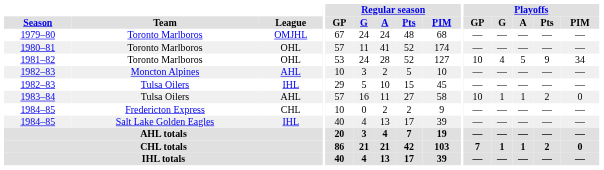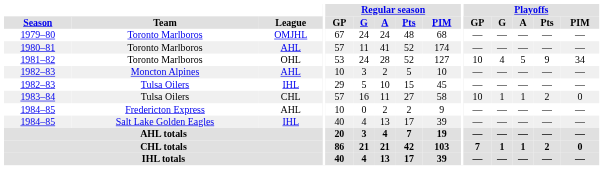 <table border="0" cellpadding="1" cellspacing="0" style="text-align:center; width:60em">
 <tr bgcolor="#e0e0e0">
 <th colspan="3"  bgcolor="#ffffff"></th>
 <th rowspan="100" bgcolor="#ffffff"></th>
 <th colspan="5"><a href='#'>Regular season</a></th>
 <th rowspan="100" bgcolor="#ffffff"></th>
 <th colspan="5"><a href='#'>Playoffs</a></th>
 </tr>
 <tr bgcolor="#e0e0e0">
 <th><a href='#'>Season</a></th>
 <th>Team</th>
 <th>League</th>
 <th>GP</th>
 <th><a href='#'>G</a></th>
 <th><a href='#'>A</a></th>
 <th><a href='#'>Pts</a></th>
 <th><a href='#'>PIM</a></th>
 <th>GP</th>
 <th>G</th>
 <th>A</th>
 <th>Pts</th>
 <th>PIM</th>
 </tr>
 <tr>
 <td><a href='#'>1979–80</a></td>
 <td><a href='#'>Toronto Marlboros</a></td>
 <td><a href='#'>OMJHL</a></td>
 <td>67</td>
 <td>24</td>
 <td>24</td>
 <td>48</td>
 <td>68</td>
 <td>—</td>
 <td>—</td>
 <td>—</td>
 <td>—</td>
 <td>—</td>
 </tr>
 <tr bgcolor="#f0f0f0">
 <td><a href='#'>1980–81</a></td>
 <td>Toronto Marlboros</td>
-<td>OHL</td>
+<td><a href='#'>AHL</a></td>
 <td>57</td>
 <td>11</td>
 <td>41</td>
 <td>52</td>
 <td>174</td>
 <td>—</td>
 <td>—</td>
 <td>—</td>
 <td>—</td>
 <td>—</td>
 </tr>
 <tr>
 <td><a href='#'>1981–82</a></td>
 <td>Toronto Marlboros</td>
 <td>OHL</td>
 <td>53</td>
 <td>24</td>
 <td>28</td>
 <td>52</td>
 <td>127</td>
 <td>10</td>
 <td>4</td>
 <td>5</td>
 <td>9</td>
 <td>34</td>
 </tr>
 <tr bgcolor="#f0f0f0">
 <td><a href='#'>1982–83</a></td>
 <td><a href='#'>Moncton Alpines</a></td>
 <td><a href='#'>AHL</a></td>
 <td>10</td>
 <td>3</td>
 <td>2</td>
 <td>5</td>
 <td>10</td>
 <td>—</td>
 <td>—</td>
 <td>—</td>
 <td>—</td>
 <td>—</td>
 </tr>
 <tr>
 <td><a href='#'>1982–83</a></td>
 <td><a href='#'>Tulsa Oilers</a></td>
 <td><a href='#'>IHL</a></td>
 <td>29</td>
 <td>5</td>
 <td>10</td>
 <td>15</td>
 <td>45</td>
 <td>—</td>
 <td>—</td>
 <td>—</td>
 <td>—</td>
 <td>—</td>
 </tr>
 <tr bgcolor="#f0f0f0">
 <td><a href='#'>1983–84</a></td>
 <td>Tulsa Oilers</td>
-<td>AHL</td>
+<td>CHL</td>
 <td>57</td>
 <td>16</td>
 <td>11</td>
 <td>27</td>
 <td>58</td>
 <td>10</td>
 <td>1</td>
 <td>1</td>
 <td>2</td>
 <td>0</td>
 </tr>
 <tr>
 <td><a href='#'>1984–85</a></td>
 <td><a href='#'>Fredericton Express</a></td>
-<td>CHL</td>
+<td>AHL</td>
 <td>10</td>
 <td>0</td>
 <td>2</td>
 <td>2</td>
 <td>9</td>
 <td>—</td>
 <td>—</td>
 <td>—</td>
 <td>—</td>
 <td>—</td>
 </tr>
 <tr bgcolor="#f0f0f0">
 <td><a href='#'>1984–85</a></td>
 <td><a href='#'>Salt Lake Golden Eagles</a></td>
 <td><a href='#'>IHL</a></td>
 <td>40</td>
 <td>4</td>
 <td>13</td>
 <td>17</td>
 <td>39</td>
 <td>—</td>
 <td>—</td>
 <td>—</td>
 <td>—</td>
 <td>—</td>
 </tr>
 <tr style="background:#e0e0e0;">
 <th colspan="3">AHL totals</th>
 <th>20</th>
 <th>3</th>
 <th>4</th>
 <th>7</th>
 <th>19</th>
 <th>—</th>
 <th>—</th>
 <th>—</th>
 <th>—</th>
 <th>—</th>
 </tr>
 <tr style="background:#e0e0e0;">
 <th colspan="3">CHL totals</th>
 <th>86</th>
 <th>21</th>
 <th>21</th>
 <th>42</th>
 <th>103</th>
 <th>7</th>
 <th>1</th>
 <th>1</th>
 <th>2</th>
 <th>0</th>
 </tr>
 <tr style="background:#e0e0e0;">
 <th colspan="3">IHL totals</th>
 <th>40</th>
 <th>4</th>
 <th>13</th>
 <th>17</th>
 <th>39</th>
 <th>—</th>
 <th>—</th>
 <th>—</th>
 <th>—</th>
 <th>—</th>
 </tr>
 </table>
